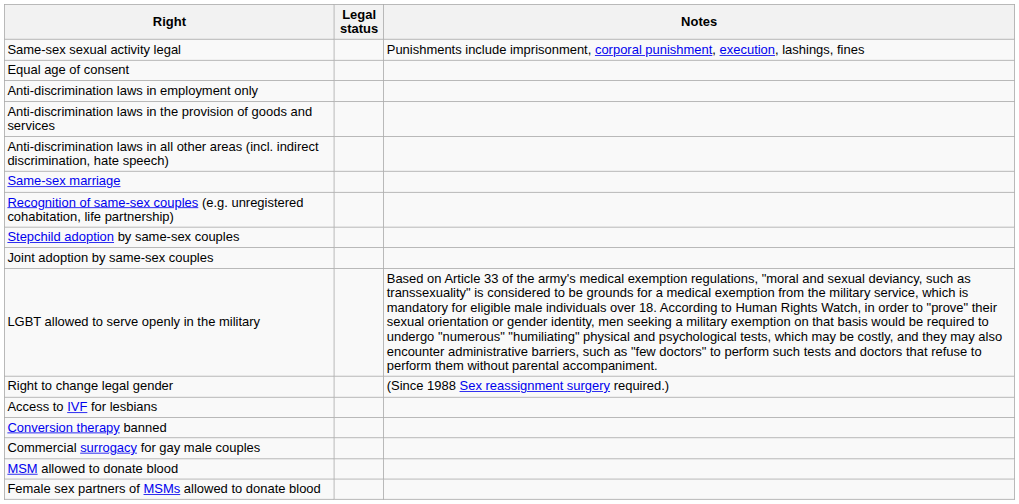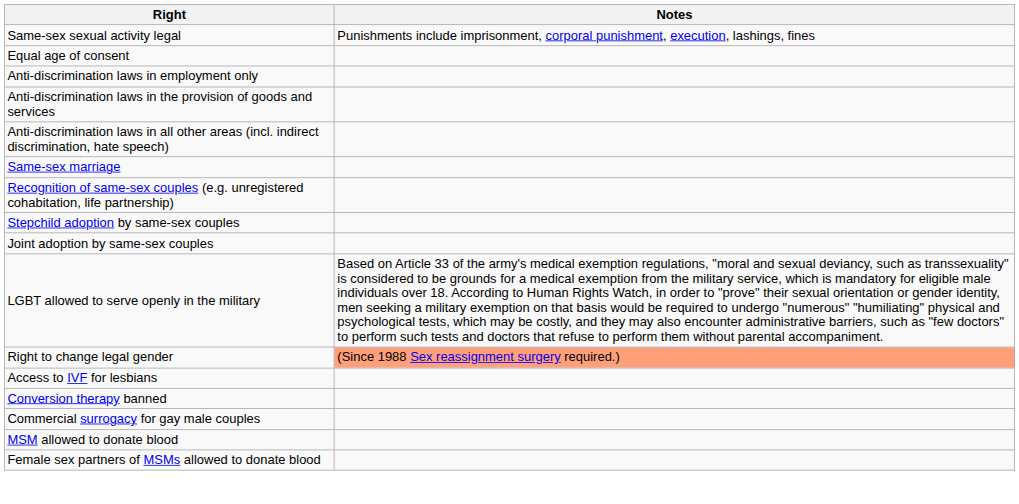 <table class="wikitable">
 <tr>
 <th style="width: 400px;">Right</th>
-<th>Legal status</th>
 <th>Notes</th>
 </tr>
 <tr>
 <td>Same-sex sexual activity legal</td>
-<td></td>
 <td>Punishments include imprisonment, <a href='#'>corporal punishment</a>, <a href='#'>execution</a>, lashings, fines</td>
 </tr>
 <tr>
 <td>Equal age of consent</td>
 <td></td>
-<td></td>
 </tr>
 <tr>
 <td>Anti-discrimination laws in employment only</td>
-<td></td>
 <td></td>
 </tr>
 <tr>
 <td>Anti-discrimination laws in the provision of goods and services</td>
 <td></td>
-<td></td>
 </tr>
 <tr>
 <td>Anti-discrimination laws in all other areas (incl. indirect discrimination, hate speech)</td>
-<td></td>
 <td></td>
 </tr>
 <tr>
 <td><a href='#'>Same-sex marriage</a></td>
 <td></td>
-<td></td>
 </tr>
 <tr>
 <td><a href='#'>Recognition of same-sex couples</a> (e.g. unregistered cohabitation, life partnership)</td>
-<td></td>
 <td></td>
 </tr>
 <tr>
 <td><a href='#'>Stepchild adoption</a> by same-sex couples</td>
 <td></td>
-<td></td>
 </tr>
 <tr>
 <td>Joint adoption by same-sex couples</td>
 <td></td>
-<td></td>
 </tr>
 <tr>
 <td>LGBT allowed to serve openly in the military</td>
-<td></td>
 <td>Based on Article 33 of the army's medical exemption regulations, "moral and sexual deviancy, such as transsexuality" is considered to be grounds for a medical exemption from the military service, which is mandatory for eligible male individuals over 18. According to Human Rights Watch, in order to "prove" their sexual orientation or gender identity, men seeking a military exemption on that basis would be required to undergo "numerous" "humiliating" physical and psychological tests, which may be costly, and they may also encounter administrative barriers, such as "few doctors" to perform such tests and doctors that refuse to perform them without parental accompaniment.</td>
 </tr>
 <tr>
 <td>Right to change legal gender</td>
-<td></td>
-<td>(Since 1988 <a href='#'>Sex reassignment surgery</a> required.)</td>
+<td style="background: lightsalmon;">(Since 1988 <a href='#'>Sex reassignment surgery</a> required.)</td>
 </tr>
 <tr>
 <td>Access to <a href='#'>IVF</a> for lesbians</td>
-<td></td>
 <td></td>
 </tr>
 <tr>
 <td><a href='#'>Conversion therapy</a> banned</td>
 <td></td>
-<td></td>
 </tr>
 <tr>
 <td>Commercial <a href='#'>surrogacy</a> for gay male couples</td>
-<td></td>
 <td></td>
 </tr>
 <tr>
 <td><a href='#'>MSM</a> allowed to donate blood</td>
 <td></td>
-<td></td>
 </tr>
 <tr>
 <td>Female sex partners of <a href='#'>MSMs</a> allowed to donate blood</td>
 <td></td>
-<td></td>
 </tr>
 </table>
